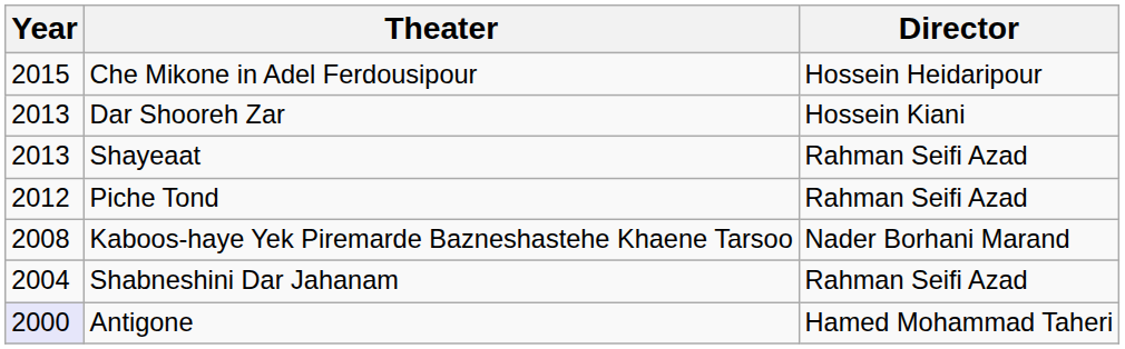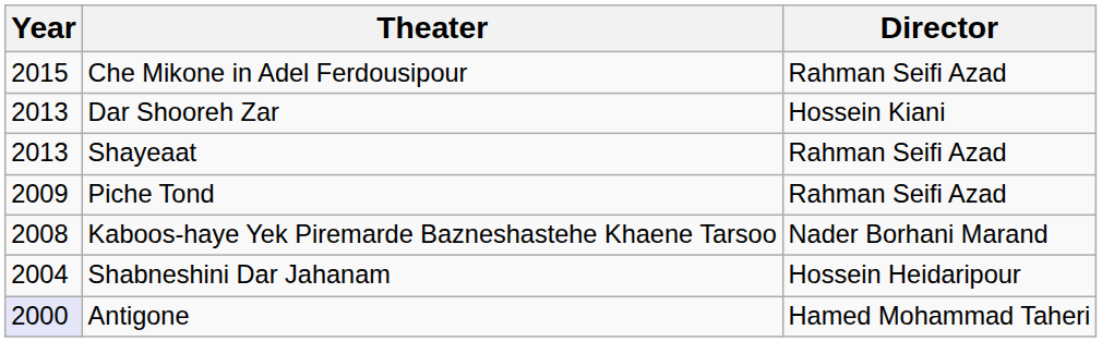 <table class="wikitable">
 <tr>
 <th><strong><big>Year</big></strong></th>
 <th><strong><big>Theater</big></strong></th>
 <th><strong><big>Director</big></strong></th>
 </tr>
 <tr>
 <td>2015</td>
 <td>Che Mikone in Adel Ferdousipour</td>
-<td>Hossein Heidaripour</td>
+<td>Rahman Seifi Azad</td>
 </tr>
 <tr>
 <td>2013</td>
 <td>Dar Shooreh Zar</td>
 <td>Hossein Kiani</td>
 </tr>
 <tr>
 <td>2013</td>
 <td>Shayeaat</td>
 <td>Rahman Seifi Azad</td>
 </tr>
 <tr>
-<td>2012</td>
+<td>2009</td>
 <td>Piche Tond</td>
 <td>Rahman Seifi Azad</td>
 </tr>
 <tr>
 <td>2008</td>
 <td>Kaboos-haye Yek Piremarde Bazneshastehe Khaene Tarsoo</td>
 <td>Nader Borhani Marand</td>
 </tr>
 <tr>
 <td>2004</td>
 <td>Shabneshini Dar Jahanam</td>
-<td>Rahman Seifi Azad</td>
+<td>Hossein Heidaripour</td>
 </tr>
 <tr>
 <td style="background: lavender;">2000</td>
 <td>Antigone</td>
 <td>Hamed Mohammad Taheri</td>
 </tr>
 </table>
